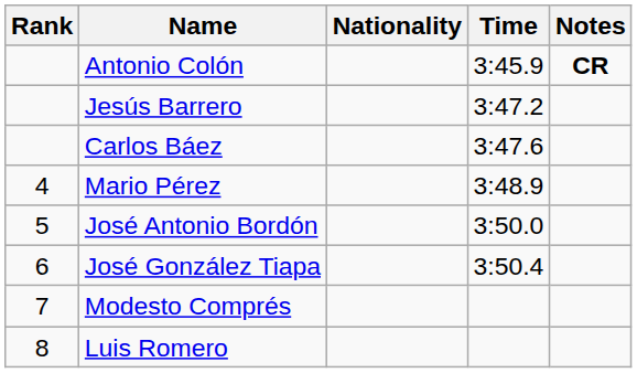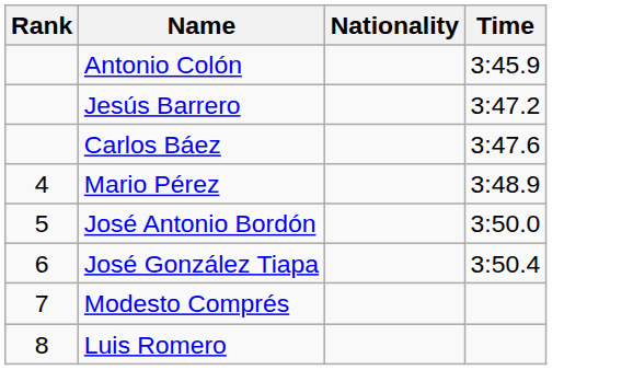 <table class="wikitable sortable" style="text-align:center;font-size:95%">
 <tr>
 <th>Rank</th>
 <th>Name</th>
 <th>Nationality</th>
 <th>Time</th>
-<th>Notes</th>
 </tr>
 <tr>
 <td></td>
 <td align=left><a href='#'>Antonio Colón</a></td>
 <td align=left></td>
 <td>3:45.9</td>
-<td><strong>CR</strong></td>
 </tr>
 <tr>
 <td></td>
 <td align=left><a href='#'>Jesús Barrero</a></td>
 <td align=left></td>
 <td>3:47.2</td>
-<td></td>
 </tr>
 <tr>
 <td></td>
 <td align=left><a href='#'>Carlos Báez</a></td>
 <td align=left></td>
 <td>3:47.6</td>
-<td></td>
 </tr>
 <tr>
 <td>4</td>
 <td align=left><a href='#'>Mario Pérez</a></td>
 <td align=left></td>
 <td>3:48.9</td>
-<td></td>
 </tr>
 <tr>
 <td>5</td>
 <td align=left><a href='#'>José Antonio Bordón</a></td>
 <td align=left></td>
 <td>3:50.0</td>
-<td></td>
 </tr>
 <tr>
 <td>6</td>
 <td align=left><a href='#'>José González Tiapa</a></td>
 <td align=left></td>
 <td>3:50.4</td>
-<td></td>
 </tr>
 <tr>
 <td>7</td>
 <td align=left><a href='#'>Modesto Comprés</a></td>
 <td align=left></td>
-<td></td>
 <td></td>
 </tr>
 <tr>
 <td>8</td>
 <td align=left><a href='#'>Luis Romero</a></td>
 <td align=left></td>
 <td></td>
-<td></td>
 </tr>
 </table>
